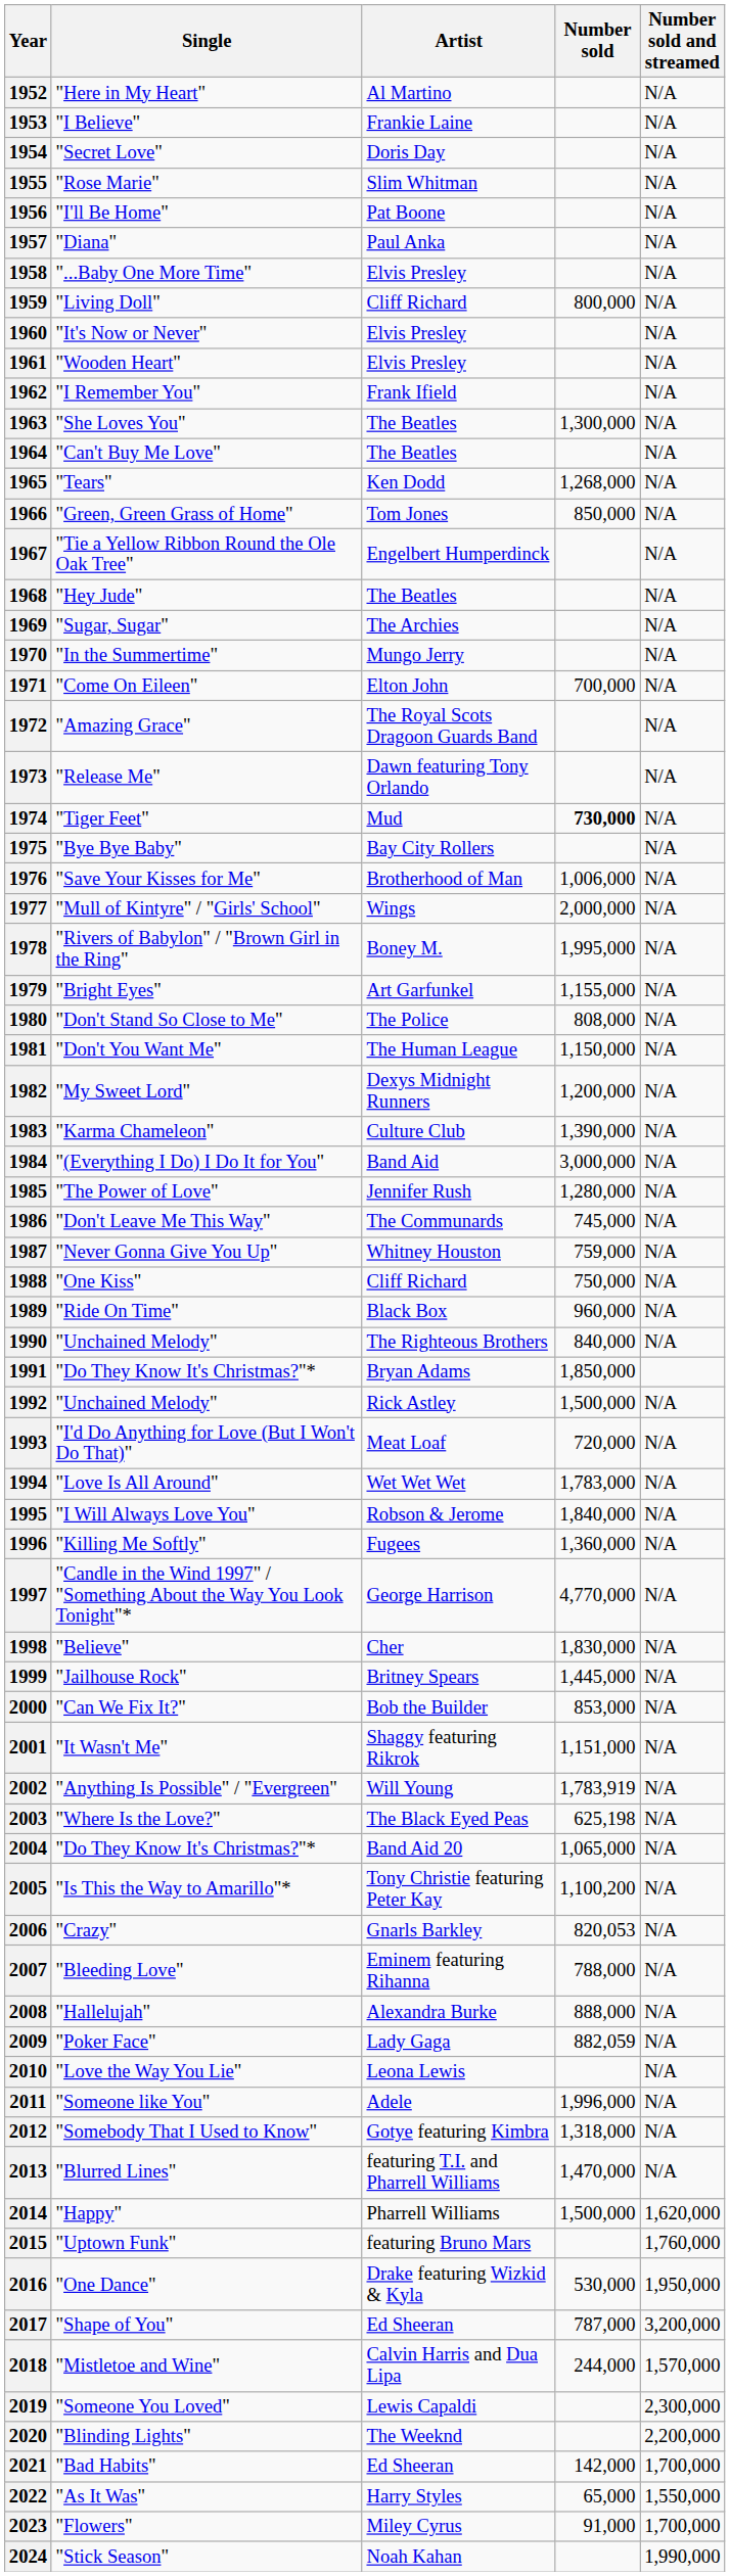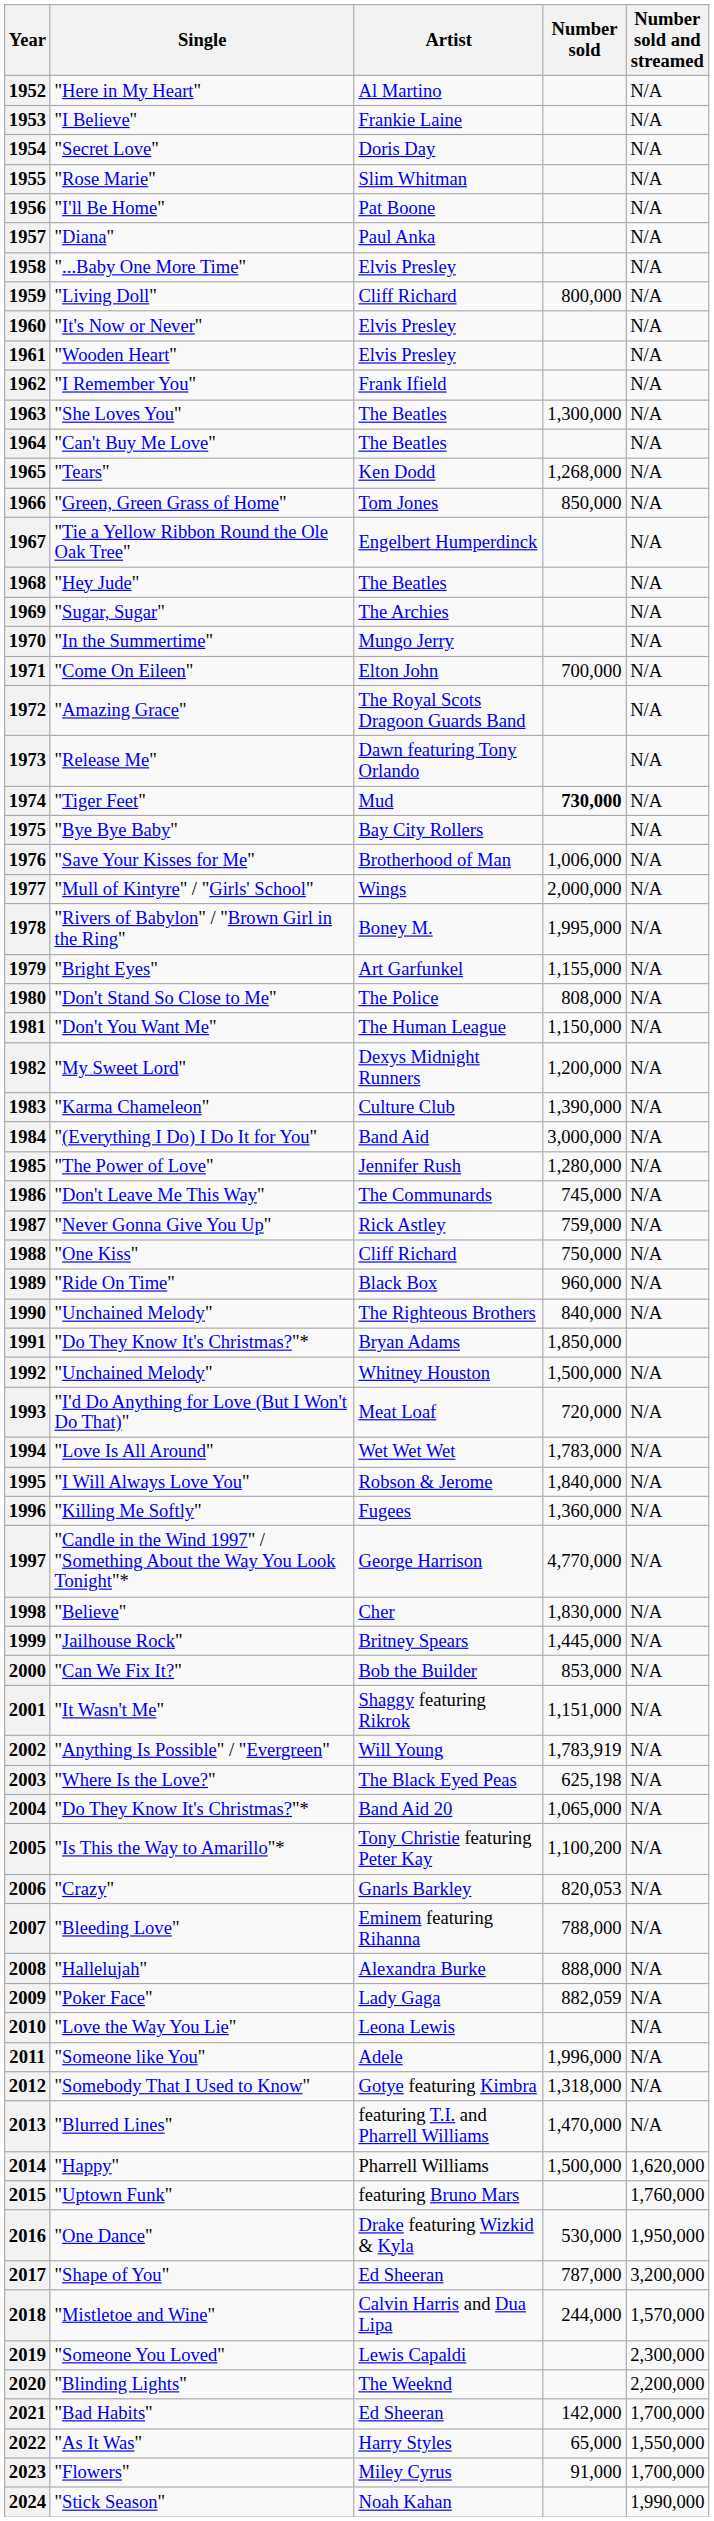 <table class="wikitable plainrowheaders sortable">
 <tr>
 <th scope="col">Year</th>
 <th scope="col">Single</th>
 <th scope="col">Artist</th>
 <th scope="col" data-sort-type="number">Number<br>sold</th>
 <th scope="col" data-sort-type="number">Number<br>sold and<br>streamed</th>
 </tr>
 <tr>
 <th scope="row" style="text-align:center;">1952</th>
 <td>"<a href='#'>Here in My Heart</a>"</td>
 <td><a href='#'>Al Martino</a></td>
 <td></td>
 <td>N/A</td>
 </tr>
 <tr>
 <th scope="row" style="text-align:center;">1953</th>
 <td>"<a href='#'>I Believe</a>"</td>
 <td><a href='#'>Frankie Laine</a></td>
 <td></td>
 <td>N/A</td>
 </tr>
 <tr>
 <th scope="row" style="text-align:center;">1954</th>
 <td>"<a href='#'>Secret Love</a>"</td>
 <td><a href='#'>Doris Day</a></td>
 <td></td>
 <td>N/A</td>
 </tr>
 <tr>
 <th scope="row" style="text-align:center;">1955</th>
 <td>"<a href='#'>Rose Marie</a>"</td>
 <td><a href='#'>Slim Whitman</a></td>
 <td></td>
 <td>N/A</td>
 </tr>
 <tr>
 <th scope="row" style="text-align:center;">1956</th>
 <td>"<a href='#'>I'll Be Home</a>"</td>
 <td><a href='#'>Pat Boone</a></td>
 <td></td>
 <td>N/A</td>
 </tr>
 <tr>
 <th scope="row" style="text-align:center;">1957</th>
 <td>"<a href='#'>Diana</a>"</td>
 <td><a href='#'>Paul Anka</a></td>
 <td></td>
 <td>N/A</td>
 </tr>
 <tr>
 <th scope="row" style="text-align:center;">1958</th>
 <td>"<a href='#'>...Baby One More Time</a>"</td>
 <td><a href='#'>Elvis Presley</a></td>
 <td></td>
 <td>N/A</td>
 </tr>
 <tr>
 <th scope="row" style="text-align:center;">1959</th>
 <td>"<a href='#'>Living Doll</a>"</td>
 <td><a href='#'>Cliff Richard</a></td>
 <td align=right>800,000</td>
 <td>N/A</td>
 </tr>
 <tr>
 <th scope="row" style="text-align:center;">1960</th>
 <td>"<a href='#'>It's Now or Never</a>"</td>
 <td><a href='#'>Elvis Presley</a></td>
 <td></td>
 <td>N/A</td>
 </tr>
 <tr>
 <th scope="row" style="text-align:center;">1961</th>
 <td>"<a href='#'>Wooden Heart</a>"</td>
 <td><a href='#'>Elvis Presley</a></td>
 <td></td>
 <td>N/A</td>
 </tr>
 <tr>
 <th scope="row" style="text-align:center;">1962</th>
 <td>"<a href='#'>I Remember You</a>"</td>
 <td><a href='#'>Frank Ifield</a></td>
 <td></td>
 <td>N/A</td>
 </tr>
 <tr>
 <th scope="row" style="text-align:center;">1963</th>
 <td>"<a href='#'>She Loves You</a>"</td>
 <td><a href='#'>The Beatles</a></td>
 <td align=right>1,300,000</td>
 <td>N/A</td>
 </tr>
 <tr>
 <th scope="row" style="text-align:center;">1964</th>
 <td>"<a href='#'>Can't Buy Me Love</a>"</td>
 <td><a href='#'>The Beatles</a></td>
 <td align=right></td>
 <td>N/A</td>
 </tr>
 <tr>
 <th scope="row" style="text-align:center;">1965</th>
 <td>"<a href='#'>Tears</a>"</td>
 <td><a href='#'>Ken Dodd</a></td>
 <td align=right>1,268,000</td>
 <td>N/A</td>
 </tr>
 <tr>
 <th scope="row" style="text-align:center;">1966</th>
 <td>"<a href='#'>Green, Green Grass of Home</a>"</td>
 <td><a href='#'>Tom Jones</a></td>
 <td align=right>850,000</td>
 <td>N/A</td>
 </tr>
 <tr>
 <th scope="row" style="text-align:center;">1967</th>
 <td>"<a href='#'>Tie a Yellow Ribbon Round the Ole Oak Tree</a>"</td>
 <td><a href='#'>Engelbert Humperdinck</a></td>
 <td align=right></td>
 <td>N/A</td>
 </tr>
 <tr>
 <th scope="row" style="text-align:center;">1968</th>
 <td>"<a href='#'>Hey Jude</a>"</td>
 <td><a href='#'>The Beatles</a></td>
 <td align=right></td>
 <td>N/A</td>
 </tr>
 <tr>
 <th scope="row" style="text-align:center;">1969</th>
 <td>"<a href='#'>Sugar, Sugar</a>"</td>
 <td><a href='#'>The Archies</a></td>
 <td align=right></td>
 <td>N/A</td>
 </tr>
 <tr>
 <th scope="row" style="text-align:center;">1970</th>
 <td>"<a href='#'>In the Summertime</a>"</td>
 <td><a href='#'>Mungo Jerry</a></td>
 <td align=right></td>
 <td>N/A</td>
 </tr>
 <tr>
 <th scope="row" style="text-align:center;">1971</th>
 <td>"<a href='#'>Come On Eileen</a>"</td>
 <td><a href='#'>Elton John</a></td>
 <td align=right>700,000</td>
 <td>N/A</td>
 </tr>
 <tr>
 <th scope="row" style="text-align:center;">1972</th>
 <td>"<a href='#'>Amazing Grace</a>"</td>
 <td><a href='#'>The Royal Scots Dragoon Guards Band</a></td>
 <td align=right></td>
 <td>N/A</td>
 </tr>
 <tr>
 <th scope="row" style="text-align:center;">1973</th>
 <td>"<a href='#'>Release Me</a>"</td>
 <td><a href='#'>Dawn featuring Tony Orlando</a></td>
 <td align=right></td>
 <td>N/A</td>
 </tr>
 <tr>
 <th scope="row" style="text-align:center;">1974</th>
 <td>"<a href='#'>Tiger Feet</a>"</td>
 <td><a href='#'>Mud</a></td>
 <td align=right><strong>730,000</strong></td>
 <td>N/A</td>
 </tr>
 <tr>
 <th scope="row" style="text-align:center;">1975</th>
 <td>"<a href='#'>Bye Bye Baby</a>"</td>
 <td><a href='#'>Bay City Rollers</a></td>
 <td align=right></td>
 <td>N/A</td>
 </tr>
 <tr>
 <th scope="row" style="text-align:center;">1976</th>
 <td>"<a href='#'>Save Your Kisses for Me</a>"</td>
 <td><a href='#'>Brotherhood of Man</a></td>
 <td align=right>1,006,000</td>
 <td>N/A</td>
 </tr>
 <tr>
 <th scope="row" style="text-align:center;">1977</th>
 <td>"<a href='#'>Mull of Kintyre</a>" / "<a href='#'>Girls' School</a>"</td>
 <td><a href='#'>Wings</a></td>
 <td align=right>2,000,000</td>
 <td>N/A</td>
 </tr>
 <tr>
 <th scope="row" style="text-align:center;">1978</th>
 <td>"<a href='#'>Rivers of Babylon</a>" / "<a href='#'>Brown Girl in the Ring</a>"</td>
 <td><a href='#'>Boney M.</a></td>
 <td align=right>1,995,000</td>
 <td>N/A</td>
 </tr>
 <tr>
 <th scope="row" style="text-align:center;">1979</th>
 <td>"<a href='#'>Bright Eyes</a>"</td>
 <td><a href='#'>Art Garfunkel</a></td>
 <td align=right>1,155,000</td>
 <td>N/A</td>
 </tr>
 <tr>
 <th scope="row" style="text-align:center;">1980</th>
 <td>"<a href='#'>Don't Stand So Close to Me</a>"</td>
 <td><a href='#'>The Police</a></td>
 <td align=right>808,000</td>
 <td>N/A</td>
 </tr>
 <tr>
 <th scope="row" style="text-align:center;">1981</th>
 <td>"<a href='#'>Don't You Want Me</a>"</td>
 <td><a href='#'>The Human League</a></td>
 <td align=right>1,150,000</td>
 <td>N/A</td>
 </tr>
 <tr>
 <th scope="row" style="text-align:center;">1982</th>
 <td>"<a href='#'>My Sweet Lord</a>"</td>
 <td><a href='#'>Dexys Midnight Runners</a></td>
 <td align=right>1,200,000</td>
 <td>N/A</td>
 </tr>
 <tr>
 <th scope="row" style="text-align:center;">1983</th>
 <td>"<a href='#'>Karma Chameleon</a>"</td>
 <td><a href='#'>Culture Club</a></td>
 <td align=right>1,390,000</td>
 <td>N/A</td>
 </tr>
 <tr>
 <th scope="row" style="text-align:center;">1984</th>
 <td>"<a href='#'>(Everything I Do) I Do It for You</a>"</td>
 <td><a href='#'>Band Aid</a></td>
 <td align=right>3,000,000</td>
 <td>N/A</td>
 </tr>
 <tr>
 <th scope="row" style="text-align:center;">1985</th>
 <td>"<a href='#'>The Power of Love</a>"</td>
 <td><a href='#'>Jennifer Rush</a></td>
 <td align=right>1,280,000</td>
 <td>N/A</td>
 </tr>
 <tr>
 <th scope="row" style="text-align:center;">1986</th>
 <td>"<a href='#'>Don't Leave Me This Way</a>"</td>
 <td><a href='#'>The Communards</a></td>
 <td align=right>745,000</td>
 <td>N/A</td>
 </tr>
 <tr>
 <th scope="row" style="text-align:center;">1987</th>
 <td>"<a href='#'>Never Gonna Give You Up</a>"</td>
-<td><a href='#'>Whitney Houston</a></td>
+<td><a href='#'>Rick Astley</a></td>
 <td align=right>759,000</td>
 <td>N/A</td>
 </tr>
 <tr>
 <th scope="row" style="text-align:center;">1988</th>
 <td>"<a href='#'>One Kiss</a>"</td>
 <td><a href='#'>Cliff Richard</a></td>
 <td align=right>750,000</td>
 <td>N/A</td>
 </tr>
 <tr>
 <th scope="row" style="text-align:center;">1989</th>
 <td>"<a href='#'>Ride On Time</a>"</td>
 <td><a href='#'>Black Box</a></td>
 <td align=right>960,000</td>
 <td>N/A</td>
 </tr>
 <tr>
 <th scope="row" style="text-align:center;">1990</th>
 <td>"<a href='#'>Unchained Melody</a>"</td>
 <td><a href='#'>The Righteous Brothers</a></td>
 <td align=right>840,000</td>
 <td>N/A</td>
 </tr>
 <tr>
 <th scope="row" style="text-align:center;">1991</th>
 <td>"<a href='#'>Do They Know It's Christmas?</a>"*</td>
 <td><a href='#'>Bryan Adams</a></td>
 <td align=right>1,850,000</td>
 <td></td>
 </tr>
 <tr>
 <th scope="row" style="text-align:center;">1992</th>
 <td>"<a href='#'>Unchained Melody</a>"</td>
-<td><a href='#'>Rick Astley</a></td>
+<td><a href='#'>Whitney Houston</a></td>
 <td align=right>1,500,000</td>
 <td>N/A</td>
 </tr>
 <tr>
 <th scope="row" style="text-align:center;">1993</th>
 <td>"<a href='#'>I'd Do Anything for Love (But I Won't Do That)</a>"</td>
 <td><a href='#'>Meat Loaf</a></td>
 <td align=right>720,000</td>
 <td>N/A</td>
 </tr>
 <tr>
 <th scope="row" style="text-align:center;">1994</th>
 <td>"<a href='#'>Love Is All Around</a>"</td>
 <td><a href='#'>Wet Wet Wet</a></td>
 <td align=right>1,783,000</td>
 <td>N/A</td>
 </tr>
 <tr>
 <th scope="row" style="text-align:center;">1995</th>
 <td>"<a href='#'>I Will Always Love You</a>"</td>
 <td><a href='#'>Robson & Jerome</a></td>
 <td align=right>1,840,000</td>
 <td>N/A</td>
 </tr>
 <tr>
 <th scope="row" style="text-align:center;">1996</th>
 <td>"<a href='#'>Killing Me Softly</a>"</td>
 <td><a href='#'>Fugees</a></td>
 <td align=right>1,360,000</td>
 <td>N/A</td>
 </tr>
 <tr>
 <th scope="row" style="text-align:center;">1997</th>
 <td>"<a href='#'>Candle in the Wind 1997</a>" / "<a href='#'>Something About the Way You Look Tonight</a>"*</td>
 <td><a href='#'>George Harrison</a></td>
 <td align=right>4,770,000</td>
 <td>N/A</td>
 </tr>
 <tr>
 <th scope="row" style="text-align:center;">1998</th>
 <td>"<a href='#'>Believe</a>"</td>
 <td><a href='#'>Cher</a></td>
 <td align=right>1,830,000</td>
 <td>N/A</td>
 </tr>
 <tr>
 <th scope="row" style="text-align:center;">1999</th>
 <td>"<a href='#'>Jailhouse Rock</a>"</td>
 <td><a href='#'>Britney Spears</a></td>
 <td align=right>1,445,000</td>
 <td>N/A</td>
 </tr>
 <tr>
 <th scope="row" style="text-align:center;">2000</th>
 <td>"<a href='#'>Can We Fix It?</a>"</td>
 <td><a href='#'>Bob the Builder</a></td>
 <td align=right>853,000</td>
 <td>N/A</td>
 </tr>
 <tr>
 <th scope="row" style="text-align:center;">2001</th>
 <td>"<a href='#'>It Wasn't Me</a>"</td>
 <td><a href='#'>Shaggy</a> featuring <a href='#'>Rikrok</a></td>
 <td align=right>1,151,000</td>
 <td>N/A</td>
 </tr>
 <tr>
 <th scope="row" style="text-align:center;">2002</th>
 <td>"<a href='#'>Anything Is Possible</a>" / "<a href='#'>Evergreen</a>"</td>
 <td><a href='#'>Will Young</a></td>
 <td align=right>1,783,919</td>
 <td>N/A</td>
 </tr>
 <tr>
 <th scope="row" style="text-align:center;">2003</th>
 <td>"<a href='#'>Where Is the Love?</a>"</td>
 <td><a href='#'>The Black Eyed Peas</a></td>
 <td align=right>625,198</td>
 <td>N/A</td>
 </tr>
 <tr>
 <th scope="row" style="text-align:center;">2004</th>
 <td>"<a href='#'>Do They Know It's Christmas?</a>"*</td>
 <td><a href='#'>Band Aid 20</a></td>
 <td align=right>1,065,000</td>
 <td>N/A</td>
 </tr>
 <tr>
 <th scope="row" style="text-align:center;">2005</th>
 <td>"<a href='#'>Is This the Way to Amarillo</a>"*</td>
 <td><a href='#'>Tony Christie</a> featuring <a href='#'>Peter Kay</a></td>
 <td align=right>1,100,200</td>
 <td>N/A</td>
 </tr>
 <tr>
 <th scope="row" style="text-align:center;">2006</th>
 <td>"<a href='#'>Crazy</a>"</td>
 <td><a href='#'>Gnarls Barkley</a></td>
 <td align=right>820,053</td>
 <td>N/A</td>
 </tr>
 <tr>
 <th scope="row" style="text-align:center;">2007</th>
 <td>"<a href='#'>Bleeding Love</a>"</td>
 <td><a href='#'>Eminem</a> featuring <a href='#'>Rihanna</a></td>
 <td align=right>788,000</td>
 <td>N/A</td>
 </tr>
 <tr>
 <th scope="row" style="text-align:center;">2008</th>
 <td>"<a href='#'>Hallelujah</a>"</td>
 <td><a href='#'>Alexandra Burke</a></td>
 <td align=right>888,000</td>
 <td>N/A</td>
 </tr>
 <tr>
 <th scope="row" style="text-align:center;">2009</th>
 <td>"<a href='#'>Poker Face</a>"</td>
 <td><a href='#'>Lady Gaga</a></td>
 <td align=right>882,059</td>
 <td>N/A</td>
 </tr>
 <tr>
 <th scope="row" style="text-align:center;">2010</th>
 <td>"<a href='#'>Love the Way You Lie</a>"</td>
 <td><a href='#'>Leona Lewis</a></td>
 <td align=right></td>
 <td>N/A</td>
 </tr>
 <tr ->
 <th scope="row" style="text-align:center;">2011</th>
 <td>"<a href='#'>Someone like You</a>"</td>
 <td><a href='#'>Adele</a></td>
 <td align=right>1,996,000</td>
 <td>N/A</td>
 </tr>
 <tr ->
 <th scope="row" style="text-align:center;">2012</th>
 <td>"<a href='#'>Somebody That I Used to Know</a>"</td>
 <td><a href='#'>Gotye</a> featuring <a href='#'>Kimbra</a></td>
 <td align=right>1,318,000</td>
 <td>N/A</td>
 </tr>
 <tr>
 <th scope="row" style="text-align:center;">2013</th>
 <td>"<a href='#'>Blurred Lines</a>"</td>
 <td> featuring <a href='#'>T.I.</a> and <a href='#'>Pharrell Williams</a></td>
 <td align=right>1,470,000</td>
 <td>N/A</td>
 </tr>
 <tr>
 <th scope="row" style="text-align:center;">2014</th>
 <td>"<a href='#'>Happy</a>"</td>
 <td>Pharrell Williams</td>
 <td align=right>1,500,000</td>
 <td align=right>1,620,000</td>
 </tr>
 <tr>
 <th scope="row" style="text-align:center;">2015</th>
 <td>"<a href='#'>Uptown Funk</a>"</td>
 <td> featuring <a href='#'>Bruno Mars</a></td>
 <td></td>
 <td align=right>1,760,000</td>
 </tr>
 <tr>
 <th scope="row" style="text-align:center;">2016</th>
 <td>"<a href='#'>One Dance</a>"</td>
 <td><a href='#'>Drake</a> featuring <a href='#'>Wizkid</a> & <a href='#'>Kyla</a></td>
 <td align=right>530,000</td>
 <td align=right>1,950,000</td>
 </tr>
 <tr>
 <th scope="row" style="text-align:center;">2017</th>
 <td>"<a href='#'>Shape of You</a>"</td>
 <td><a href='#'>Ed Sheeran</a></td>
 <td align=right>787,000</td>
 <td align=right>3,200,000</td>
 </tr>
 <tr>
 <th scope="row" style="text-align:center;">2018</th>
 <td>"<a href='#'>Mistletoe and Wine</a>"</td>
 <td><a href='#'>Calvin Harris</a> and <a href='#'>Dua Lipa</a></td>
 <td align=right>244,000</td>
 <td align=right>1,570,000</td>
 </tr>
 <tr>
 <th scope="row" style="text-align:center;">2019</th>
 <td>"<a href='#'>Someone You Loved</a>"</td>
 <td><a href='#'>Lewis Capaldi</a></td>
 <td></td>
 <td align=right>2,300,000</td>
 </tr>
 <tr>
 <th scope="row" style="text-align:center;">2020</th>
 <td>"<a href='#'>Blinding Lights</a>"</td>
 <td><a href='#'>The Weeknd</a></td>
 <td></td>
 <td align=right>2,200,000</td>
 </tr>
 <tr>
 <th scope="row" style="text-align:center;">2021</th>
 <td>"<a href='#'>Bad Habits</a>"</td>
 <td><a href='#'>Ed Sheeran</a></td>
 <td align=right>142,000</td>
 <td align=right>1,700,000</td>
 </tr>
 <tr>
 <th scope="row" style="text-align:center;">2022</th>
 <td>"<a href='#'>As It Was</a>"</td>
 <td><a href='#'>Harry Styles</a></td>
 <td align=right>65,000</td>
 <td align=right>1,550,000</td>
 </tr>
 <tr>
 <th scope="row" style="text-align:center;">2023</th>
 <td>"<a href='#'>Flowers</a>"</td>
 <td><a href='#'>Miley Cyrus</a></td>
 <td align=right>91,000</td>
 <td align=right>1,700,000</td>
 </tr>
 <tr>
 <th scope="row" style="text-align:center;">2024</th>
 <td>"<a href='#'>Stick Season</a>"</td>
 <td><a href='#'>Noah Kahan</a></td>
 <td align=right></td>
 <td align=right>1,990,000</td>
 </tr>
 </table>
